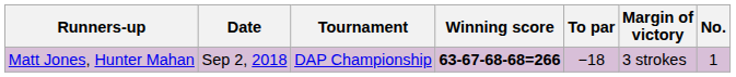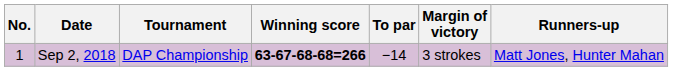 <table class="wikitable" style="font-size:95%;">
 <tr>
-<th>Runners-up</th>
+<th>No.</th>
 <th>Date</th>
 <th>Tournament</th>
 <th>Winning score</th>
 <th>To par</th>
 <th>Margin of<br>victory</th>
-<th>No.</th>
+<th>Runners-up</th>
 </tr>
 <tr style="background:#D8BFD8;">
-<td> <a href='#'>Matt Jones</a>,  <a href='#'>Hunter Mahan</a></td>
+<td align=center>1</td>
 <td align=right>Sep 2, <a href='#'>2018</a></td>
 <td><a href='#'>DAP Championship</a></td>
 <td align=right><strong>63-67-68-68=266</strong></td>
-<td align=center>−18</td>
+<td align=center>−14</td>
 <td>3 strokes</td>
-<td align=center>1</td>
+<td> <a href='#'>Matt Jones</a>,  <a href='#'>Hunter Mahan</a></td>
 </tr>
 </table>
